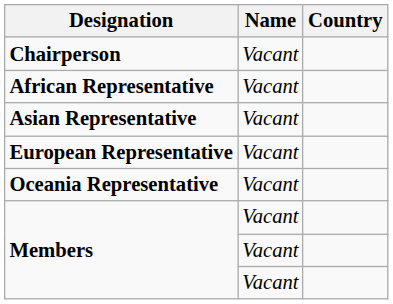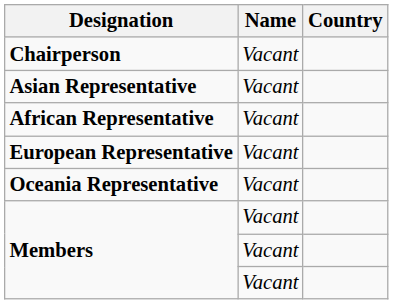 <table class="wikitable">
 <tr>
 <th>Designation</th>
 <th>Name</th>
 <th>Country</th>
 </tr>
 <tr>
 <td><strong>Chairperson</strong></td>
 <td><em>Vacant</em></td>
 <td></td>
 </tr>
 <tr>
-<td><strong>African Representative</strong></td>
+<td><strong>Asian Representative</strong></td>
 <td><em>Vacant</em></td>
 <td></td>
 </tr>
 <tr>
-<td><strong>Asian Representative</strong></td>
+<td><strong>African Representative</strong></td>
 <td><em>Vacant</em></td>
 <td></td>
 </tr>
 <tr>
 <td><strong>European Representative</strong></td>
 <td><em>Vacant</em></td>
 <td></td>
 </tr>
 <tr>
 <td><strong>Oceania Representative</strong></td>
 <td><em>Vacant</em></td>
 <td></td>
 </tr>
 <tr>
 <td rowspan=3><strong>Members</strong></td>
 <td><em>Vacant</em></td>
 <td></td>
 </tr>
 <tr>
 <td><em>Vacant</em></td>
 <td></td>
 </tr>
 <tr>
 <td><em>Vacant</em></td>
 <td></td>
 </tr>
 </table>
